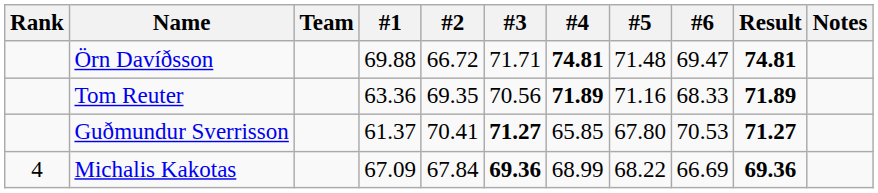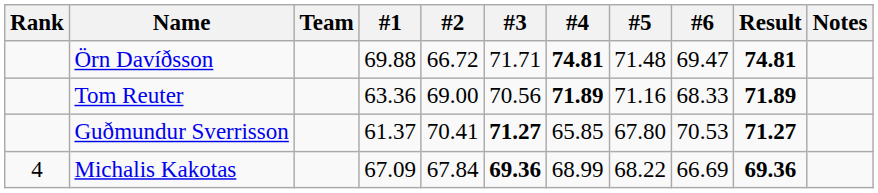 <table class="wikitable sortable" style="text-align:center">
 <tr>
 <th>Rank</th>
 <th>Name</th>
 <th>Team</th>
 <th>#1</th>
 <th>#2</th>
 <th>#3</th>
 <th>#4</th>
 <th>#5</th>
 <th>#6</th>
 <th>Result</th>
 <th>Notes</th>
 </tr>
 <tr>
 <td></td>
 <td align="left"><a href='#'>Örn Davíðsson</a></td>
 <td align=left></td>
 <td>69.88</td>
 <td>66.72</td>
 <td>71.71</td>
 <td><strong>74.81</strong></td>
 <td>71.48</td>
 <td>69.47</td>
 <td><strong>74.81</strong></td>
 <td></td>
 </tr>
 <tr>
 <td></td>
 <td align="left"><a href='#'>Tom Reuter</a></td>
 <td align=left></td>
 <td>63.36</td>
-<td>69.35</td>
+<td>69.00</td>
 <td>70.56</td>
 <td><strong>71.89</strong></td>
 <td>71.16</td>
 <td>68.33</td>
 <td><strong>71.89</strong></td>
 <td></td>
 </tr>
 <tr>
 <td></td>
 <td align="left"><a href='#'>Guðmundur Sverrisson</a></td>
 <td align=left></td>
 <td>61.37</td>
 <td>70.41</td>
 <td><strong>71.27</strong></td>
 <td>65.85</td>
 <td>67.80</td>
 <td>70.53</td>
 <td><strong>71.27</strong></td>
 <td></td>
 </tr>
 <tr>
 <td>4</td>
 <td align="left"><a href='#'>Michalis Kakotas</a></td>
 <td align=left></td>
 <td>67.09</td>
 <td>67.84</td>
 <td><strong>69.36</strong></td>
 <td>68.99</td>
 <td>68.22</td>
 <td>66.69</td>
 <td><strong>69.36</strong></td>
 <td></td>
 </tr>
 </table>
